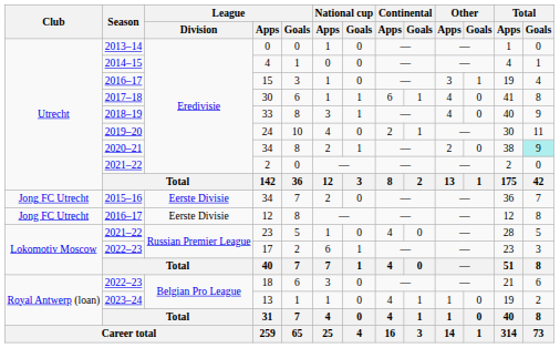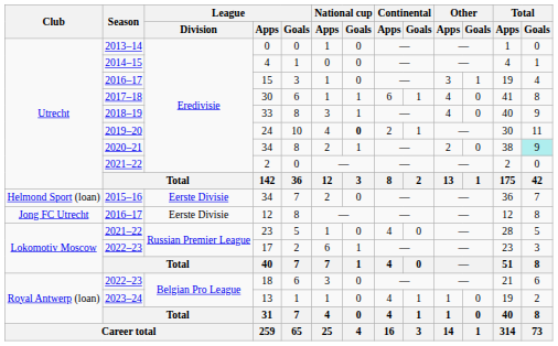 <table class="wikitable" style="text-align:center">
 <tr>
 <th rowspan="2">Club</th>
 <th rowspan="2">Season</th>
 <th colspan="3">League</th>
 <th colspan="2">National cup</th>
 <th colspan="2">Continental</th>
 <th colspan="2">Other</th>
 <th colspan="2">Total</th>
 </tr>
 <tr>
 <th>Division</th>
 <th>Apps</th>
 <th>Goals</th>
 <th>Apps</th>
 <th>Goals</th>
 <th>Apps</th>
 <th>Goals</th>
 <th>Apps</th>
 <th>Goals</th>
 <th>Apps</th>
 <th>Goals</th>
 </tr>
 <tr>
 <td rowspan="9"><a href='#'>Utrecht</a></td>
 <td><a href='#'>2013–14</a></td>
 <td rowspan="8"><a href='#'>Eredivisie</a></td>
 <td>0</td>
 <td>0</td>
 <td>1</td>
 <td>0</td>
 <td colspan="2">—</td>
 <td colspan="2">—</td>
 <td>1</td>
 <td>0</td>
 </tr>
 <tr>
 <td><a href='#'>2014–15</a></td>
 <td>4</td>
 <td>1</td>
 <td>0</td>
 <td>0</td>
 <td colspan="2">—</td>
 <td colspan="2">—</td>
 <td>4</td>
 <td>1</td>
 </tr>
 <tr>
 <td><a href='#'>2016–17</a></td>
 <td>15</td>
 <td>3</td>
 <td>1</td>
 <td>0</td>
 <td colspan="2">—</td>
 <td>3</td>
 <td>1</td>
 <td>19</td>
 <td>4</td>
 </tr>
 <tr>
 <td><a href='#'>2017–18</a></td>
 <td>30</td>
 <td>6</td>
 <td>1</td>
 <td>1</td>
 <td>6</td>
 <td>1</td>
 <td>4</td>
 <td>0</td>
 <td>41</td>
 <td>8</td>
 </tr>
 <tr>
 <td><a href='#'>2018–19</a></td>
 <td>33</td>
 <td>8</td>
 <td>3</td>
 <td>1</td>
 <td colspan="2">—</td>
 <td>4</td>
 <td>0</td>
 <td>40</td>
 <td>9</td>
 </tr>
 <tr>
 <td><a href='#'>2019–20</a></td>
 <td>24</td>
 <td>10</td>
 <td>4</td>
-<td>0</td>
+<td><strong>0</strong></td>
 <td>2</td>
 <td>1</td>
 <td colspan="2">—</td>
 <td>30</td>
 <td>11</td>
 </tr>
 <tr>
 <td><a href='#'>2020–21</a></td>
 <td>34</td>
 <td>8</td>
 <td>2</td>
 <td>1</td>
 <td colspan="2">—</td>
 <td>2</td>
 <td>0</td>
 <td>38</td>
 <td style="background: paleturquoise;">9</td>
 </tr>
 <tr>
 <td><a href='#'>2021–22</a></td>
 <td>2</td>
 <td>0</td>
 <td colspan="2">—</td>
 <td colspan="2">—</td>
 <td colspan="2">—</td>
 <td>2</td>
 <td>0</td>
 </tr>
 <tr>
 <th colspan="2">Total</th>
 <th>142</th>
 <th>36</th>
 <th>12</th>
 <th>3</th>
 <th>8</th>
 <th>2</th>
 <th>13</th>
 <th>1</th>
 <th>175</th>
 <th>42</th>
 </tr>
 <tr>
-<td><a href='#'>Jong FC Utrecht</a></td>
+<td><a href='#'>Helmond Sport</a> (loan)</td>
 <td><a href='#'>2015–16</a></td>
 <td><a href='#'>Eerste Divisie</a></td>
 <td>34</td>
 <td>7</td>
 <td>2</td>
 <td>0</td>
 <td colspan="2">—</td>
 <td colspan="2">—</td>
 <td>36</td>
 <td>7</td>
 </tr>
 <tr>
 <td><a href='#'>Jong FC Utrecht</a></td>
 <td><a href='#'>2016–17</a></td>
 <td>Eerste Divisie</td>
 <td>12</td>
 <td>8</td>
 <td colspan="2">—</td>
 <td colspan="2">—</td>
 <td colspan="2">—</td>
 <td>12</td>
 <td>8</td>
 </tr>
 <tr>
 <td rowspan="3"><a href='#'>Lokomotiv Moscow</a></td>
 <td><a href='#'>2021–22</a></td>
 <td rowspan="2"><a href='#'>Russian Premier League</a></td>
 <td>23</td>
 <td>5</td>
 <td>1</td>
 <td>0</td>
 <td>4</td>
 <td>0</td>
 <td colspan="2">—</td>
 <td>28</td>
 <td>5</td>
 </tr>
 <tr>
 <td><a href='#'>2022–23</a></td>
 <td>17</td>
 <td>2</td>
 <td>6</td>
 <td>1</td>
 <td colspan="2">—</td>
 <td colspan="2">—</td>
 <td>23</td>
 <td>3</td>
 </tr>
 <tr>
 <th colspan="2">Total</th>
 <th>40</th>
 <th>7</th>
 <th>7</th>
 <th>1</th>
 <th>4</th>
 <th>0</th>
 <th colspan="2">—</th>
 <th>51</th>
 <th>8</th>
 </tr>
 <tr>
 <td rowspan="3"><a href='#'>Royal Antwerp</a> (loan)</td>
 <td><a href='#'>2022–23</a></td>
 <td rowspan="2"><a href='#'>Belgian Pro League</a></td>
 <td>18</td>
 <td>6</td>
 <td>3</td>
 <td>0</td>
 <td colspan="2">—</td>
 <td colspan="2">—</td>
 <td>21</td>
 <td>6</td>
 </tr>
 <tr>
 <td><a href='#'>2023–24</a></td>
 <td>13</td>
 <td>1</td>
 <td>1</td>
 <td>0</td>
 <td>4</td>
 <td>1</td>
 <td>1</td>
 <td>0</td>
 <td>19</td>
 <td>2</td>
 </tr>
 <tr>
 <th colspan="2">Total</th>
 <th>31</th>
 <th>7</th>
 <th>4</th>
 <th>0</th>
 <th>4</th>
 <th>1</th>
 <th>1</th>
 <th>0</th>
 <th>40</th>
 <th>8</th>
 </tr>
 <tr>
 <th colspan="3">Career total</th>
 <th>259</th>
 <th>65</th>
 <th>25</th>
 <th>4</th>
 <th>16</th>
 <th>3</th>
 <th>14</th>
 <th>1</th>
 <th>314</th>
 <th>73</th>
 </tr>
 </table>
